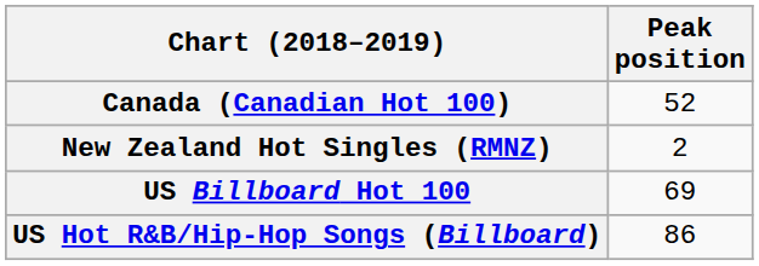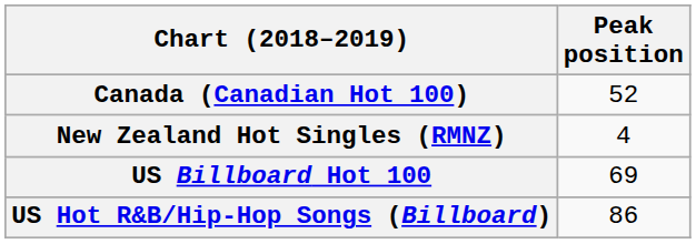 <table class="wikitable sortable plainrowheaders" style="text-align:center">
 <tr>
 <th scope="col">Chart (2018–2019)</th>
 <th scope="col">Peak<br>position</th>
 </tr>
 <tr>
 <th scope="row">Canada (<a href='#'>Canadian Hot 100</a>)</th>
 <td>52</td>
 </tr>
 <tr>
 <th scope="row">New Zealand Hot Singles (<a href='#'>RMNZ</a>)</th>
-<td>2</td>
+<td>4</td>
 </tr>
 <tr>
 <th scope="row">US <a href='#'><em>Billboard</em> Hot 100</a></th>
 <td>69</td>
 </tr>
 <tr>
 <th scope="row">US <a href='#'>Hot R&B/Hip-Hop Songs</a> (<em><a href='#'>Billboard</a></em>)</th>
 <td>86</td>
 </tr>
 </table>
